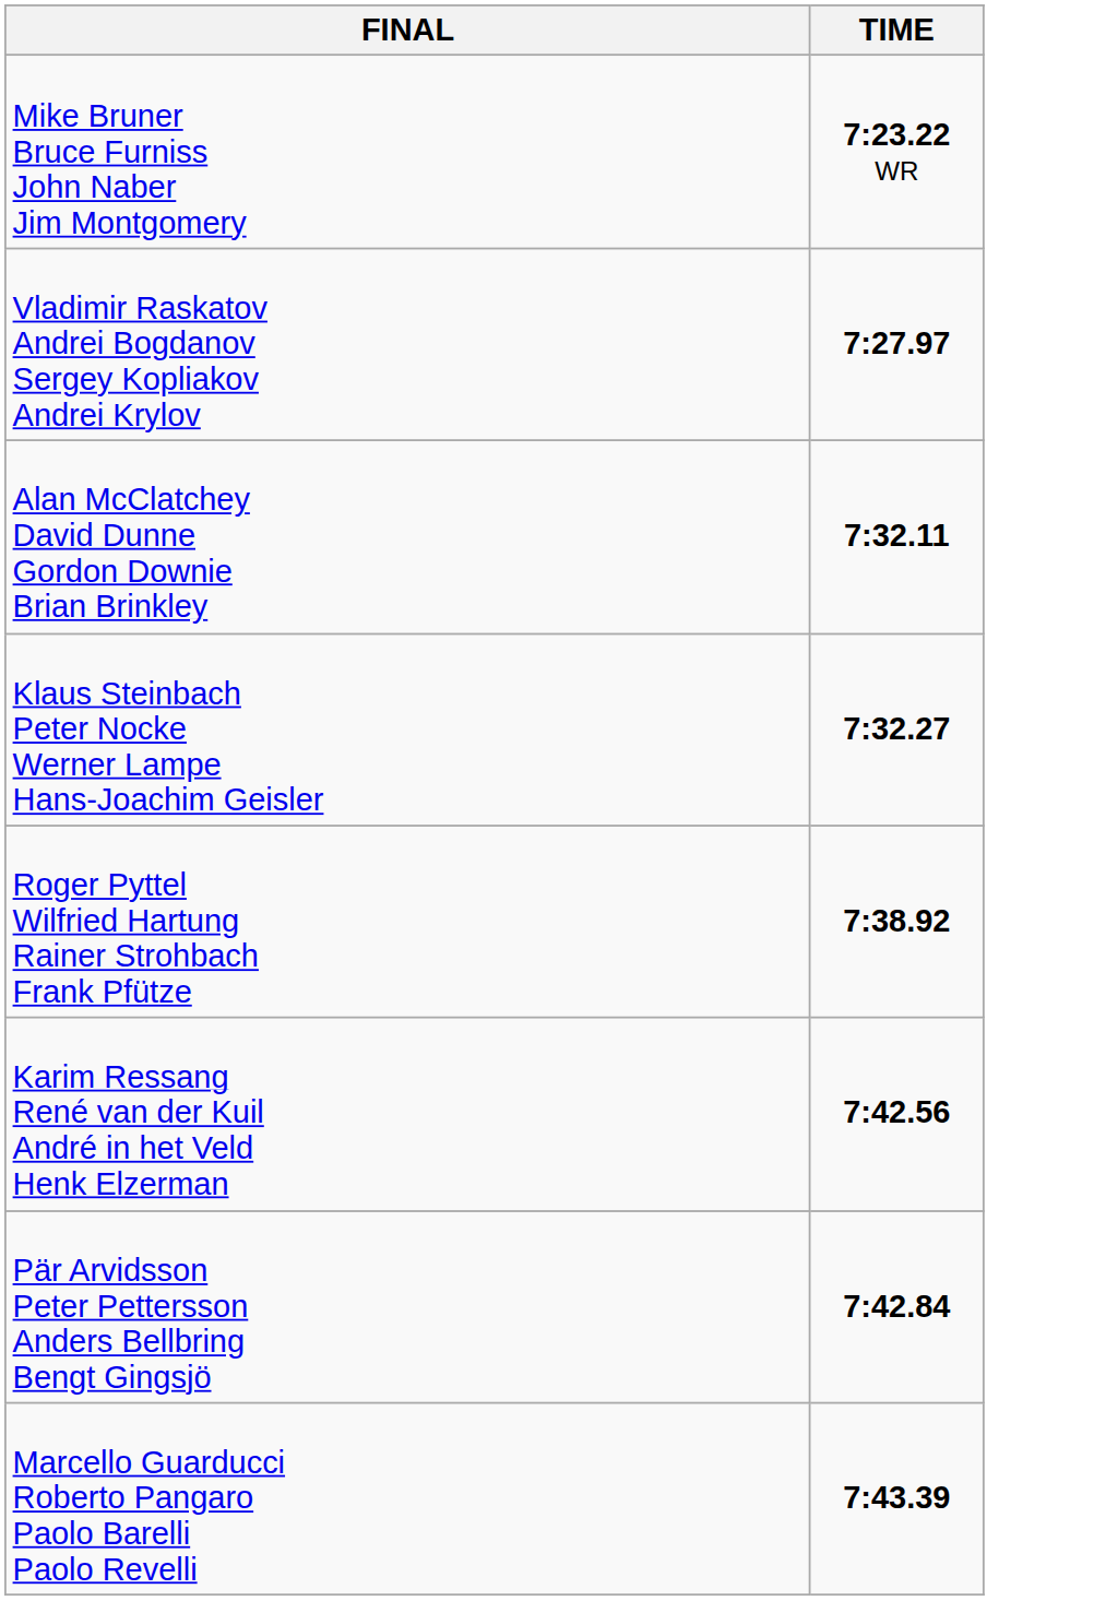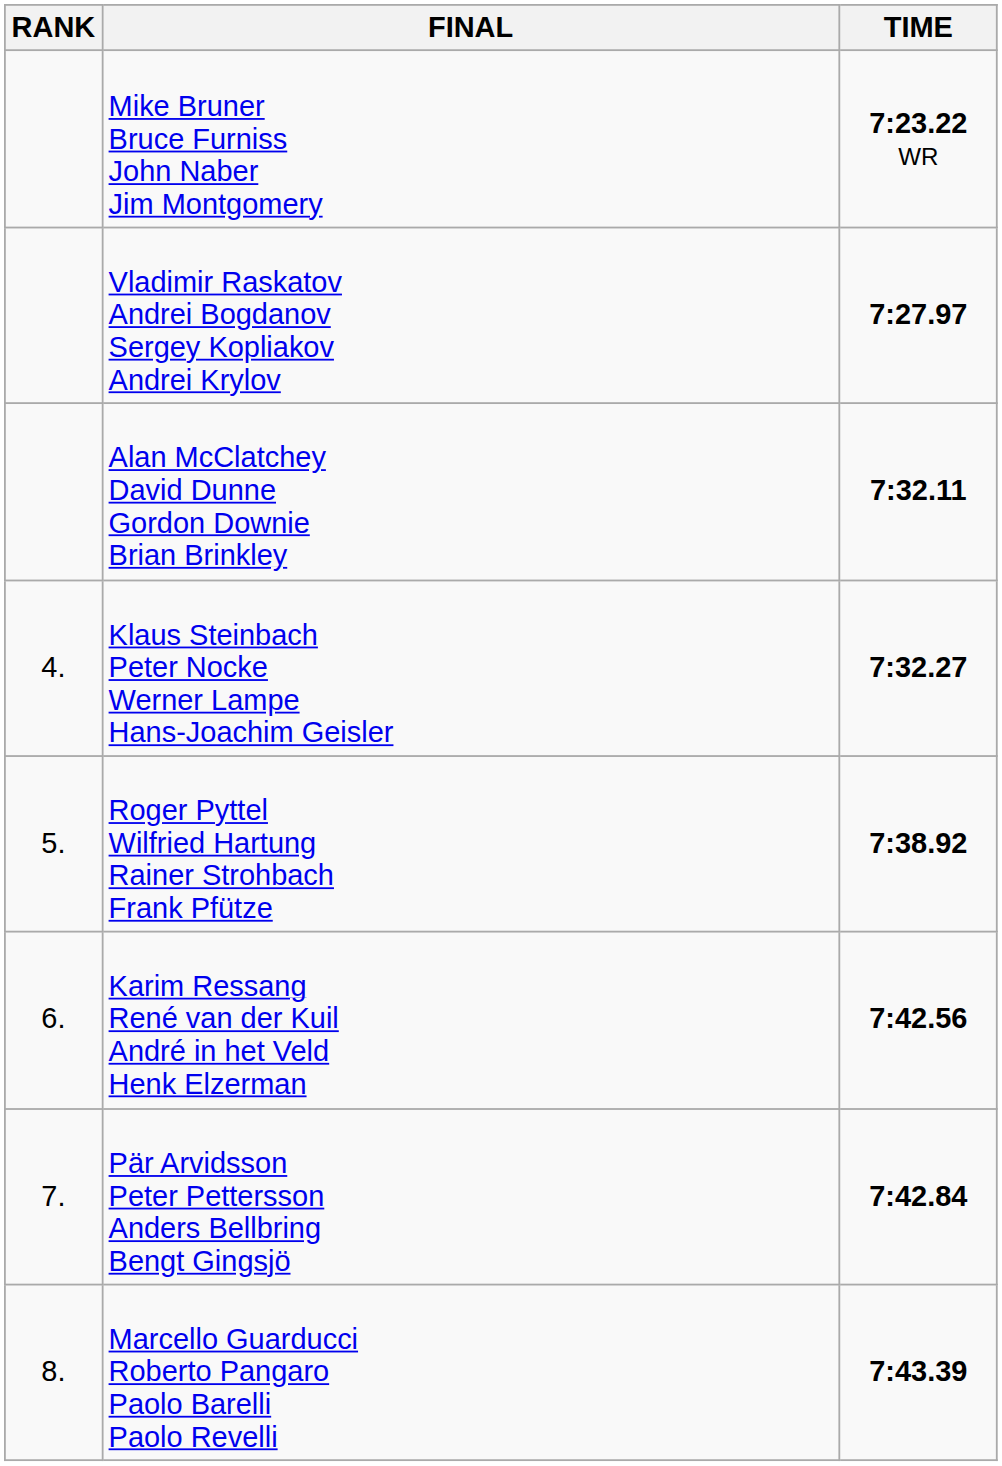 <table class="wikitable">
 <tr>
+<th>RANK</th>
 <th style="width: 25em">FINAL</th>
 <th style="width: 5em">TIME</th>
 </tr>
 <tr>
+<td align="center"></td>
 <td><strong></strong><br><a href='#'>Mike Bruner</a><br><a href='#'>Bruce Furniss</a><br><a href='#'>John Naber</a><br><a href='#'>Jim Montgomery</a></td>
 <td align="center"><strong>7:23.22</strong><small> WR</small></td>
 </tr>
 <tr>
+<td align="center"></td>
 <td><strong></strong><br><a href='#'>Vladimir Raskatov</a><br><a href='#'>Andrei Bogdanov</a><br><a href='#'>Sergey Kopliakov</a><br><a href='#'>Andrei Krylov</a></td>
 <td align="center"><strong>7:27.97</strong></td>
 </tr>
 <tr>
+<td align="center"></td>
 <td><strong></strong><br><a href='#'>Alan McClatchey</a><br><a href='#'>David Dunne</a><br><a href='#'>Gordon Downie</a><br><a href='#'>Brian Brinkley</a></td>
 <td align="center"><strong>7:32.11</strong></td>
 </tr>
 <tr>
+<td align="center">4.</td>
 <td><strong></strong><br><a href='#'>Klaus Steinbach</a><br><a href='#'>Peter Nocke</a><br><a href='#'>Werner Lampe</a><br><a href='#'>Hans-Joachim Geisler</a></td>
 <td align="center"><strong>7:32.27</strong></td>
 </tr>
 <tr>
+<td align="center">5.</td>
 <td><strong></strong><br><a href='#'>Roger Pyttel</a><br><a href='#'>Wilfried Hartung</a><br><a href='#'>Rainer Strohbach</a><br><a href='#'>Frank Pfütze</a></td>
 <td align="center"><strong>7:38.92</strong></td>
 </tr>
 <tr>
+<td align="center">6.</td>
 <td><strong></strong><br><a href='#'>Karim Ressang</a><br><a href='#'>René van der Kuil</a><br><a href='#'>André in het Veld</a><br><a href='#'>Henk Elzerman</a></td>
 <td align="center"><strong>7:42.56</strong></td>
 </tr>
 <tr>
+<td align="center">7.</td>
 <td><strong></strong><br><a href='#'>Pär Arvidsson</a><br><a href='#'>Peter Pettersson</a><br><a href='#'>Anders Bellbring</a><br><a href='#'>Bengt Gingsjö</a></td>
 <td align="center"><strong>7:42.84</strong></td>
 </tr>
 <tr>
+<td align="center">8.</td>
 <td><strong></strong><br><a href='#'>Marcello Guarducci</a><br><a href='#'>Roberto Pangaro</a><br><a href='#'>Paolo Barelli</a><br><a href='#'>Paolo Revelli</a></td>
 <td align="center"><strong>7:43.39</strong></td>
 </tr>
 </table>
